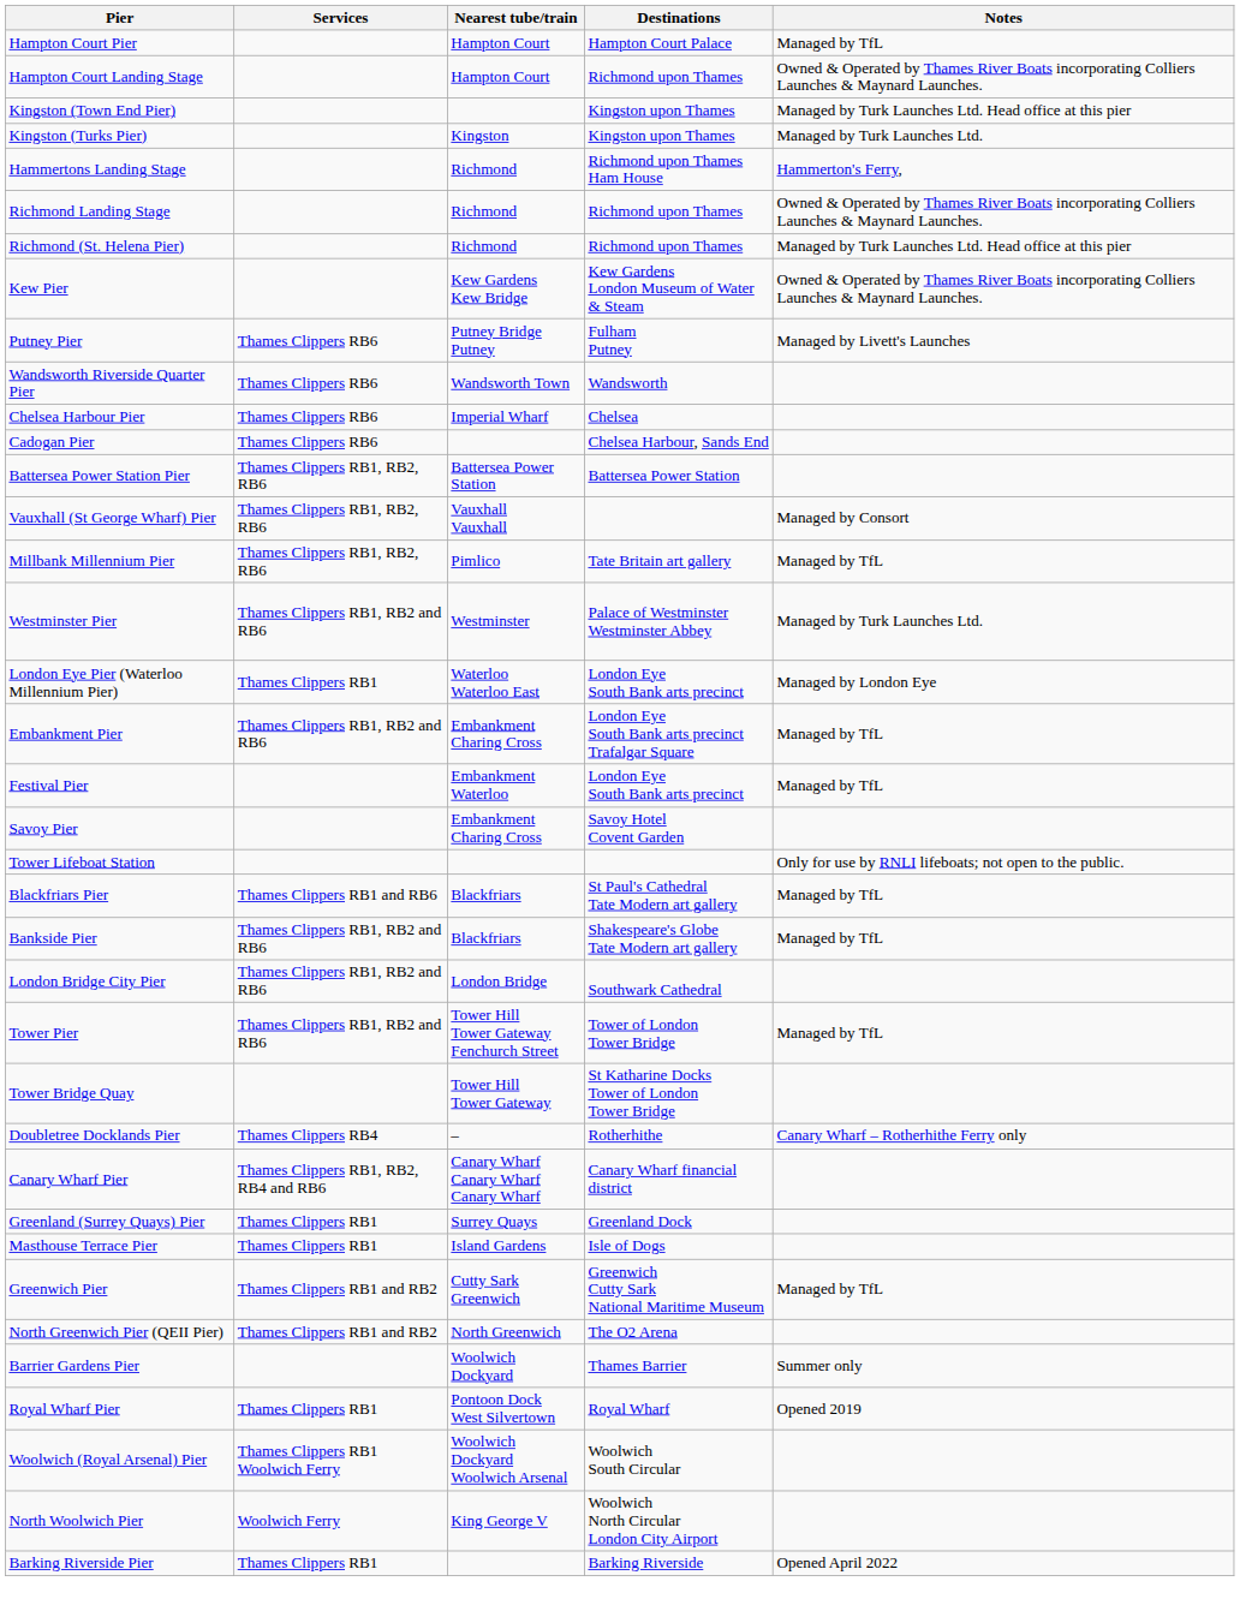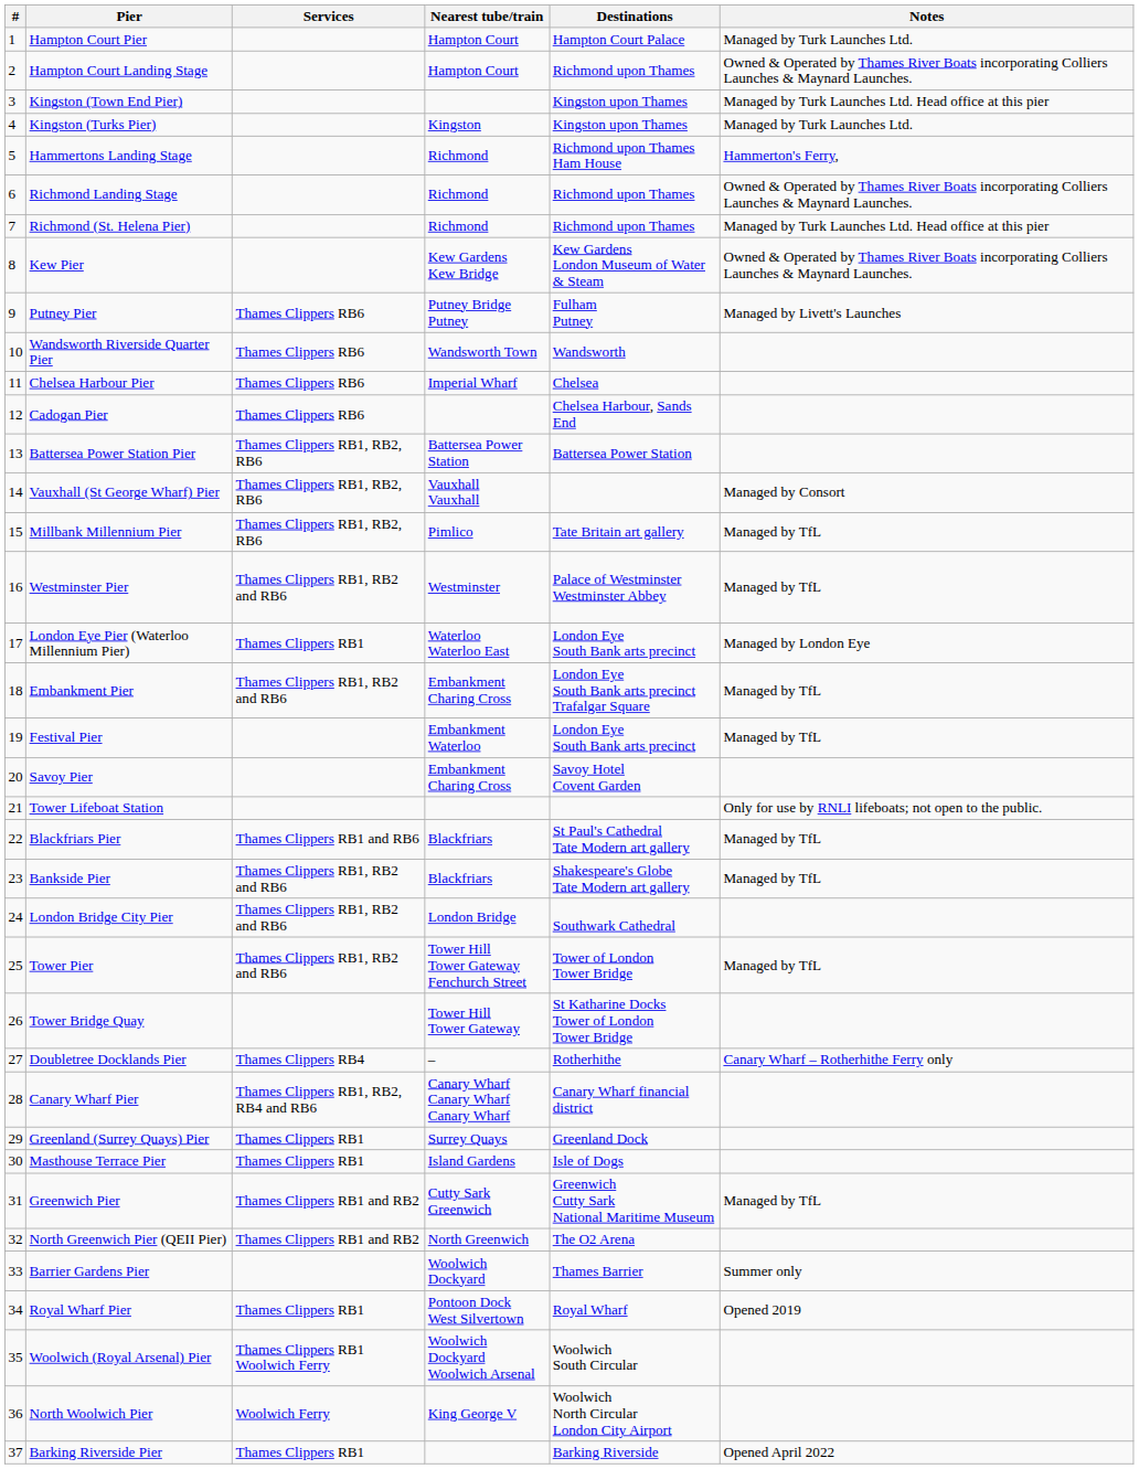 <table class="wikitable sortable">
 <tr>
+<th>#</th>
 <th>Pier</th>
 <th>Services</th>
 <th>Nearest tube/train</th>
 <th>Destinations</th>
 <th>Notes</th>
 </tr>
 <tr>
+<td>1</td>
 <td><a href='#'>Hampton Court Pier</a></td>
 <td></td>
 <td> <a href='#'>Hampton Court</a></td>
 <td><a href='#'>Hampton Court Palace</a></td>
-<td>Managed by TfL</td>
+<td>Managed by Turk Launches Ltd.</td>
 </tr>
 <tr>
+<td>2</td>
 <td><a href='#'>Hampton Court Landing Stage</a></td>
 <td></td>
 <td> <a href='#'>Hampton Court</a></td>
 <td><a href='#'>Richmond upon Thames</a></td>
 <td>Owned & Operated by <a href='#'>Thames River Boats</a> incorporating Colliers Launches & Maynard Launches.</td>
 </tr>
 <tr>
+<td>3</td>
 <td><a href='#'>Kingston (Town End Pier)</a></td>
 <td></td>
 <td></td>
 <td><a href='#'>Kingston upon Thames</a></td>
 <td>Managed by Turk Launches Ltd. Head office at this pier</td>
 </tr>
 <tr>
+<td>4</td>
 <td><a href='#'>Kingston (Turks Pier)</a></td>
 <td></td>
 <td> <a href='#'>Kingston</a></td>
 <td><a href='#'>Kingston upon Thames</a></td>
 <td>Managed by Turk Launches Ltd.</td>
 </tr>
 <tr>
+<td>5</td>
 <td><a href='#'>Hammertons Landing Stage</a></td>
 <td></td>
 <td>   <a href='#'>Richmond</a></td>
 <td><a href='#'>Richmond upon Thames</a><br><a href='#'>Ham House</a></td>
 <td><a href='#'>Hammerton's Ferry</a>,</td>
 </tr>
 <tr>
+<td>6</td>
 <td><a href='#'>Richmond Landing Stage</a></td>
 <td></td>
 <td>   <a href='#'>Richmond</a></td>
 <td><a href='#'>Richmond upon Thames</a></td>
 <td>Owned & Operated by <a href='#'>Thames River Boats</a> incorporating Colliers Launches & Maynard Launches.</td>
 </tr>
 <tr>
+<td>7</td>
 <td><a href='#'>Richmond (St. Helena Pier)</a></td>
 <td></td>
 <td>   <a href='#'>Richmond</a></td>
 <td><a href='#'>Richmond upon Thames</a></td>
 <td>Managed by Turk Launches Ltd. Head office at this pier</td>
 </tr>
 <tr>
+<td>8</td>
 <td><a href='#'>Kew Pier</a></td>
 <td></td>
 <td>  <a href='#'>Kew Gardens</a><br> <a href='#'>Kew Bridge</a></td>
 <td><a href='#'>Kew Gardens</a><br><a href='#'>London Museum of Water & Steam</a></td>
 <td>Owned & Operated by <a href='#'>Thames River Boats</a> incorporating Colliers Launches & Maynard Launches.</td>
 </tr>
 <tr>
+<td>9</td>
 <td><a href='#'>Putney Pier</a></td>
 <td><a href='#'>Thames Clippers</a> RB6</td>
 <td> <a href='#'>Putney Bridge</a><br> <a href='#'>Putney</a></td>
 <td><a href='#'>Fulham</a><br><a href='#'>Putney</a></td>
 <td>Managed by Livett's Launches </td>
 </tr>
 <tr>
+<td>10</td>
 <td><a href='#'>Wandsworth Riverside Quarter Pier</a></td>
 <td><a href='#'>Thames Clippers</a> RB6</td>
 <td> <a href='#'>Wandsworth Town</a></td>
 <td><a href='#'>Wandsworth</a></td>
 <td></td>
 </tr>
 <tr>
+<td>11</td>
 <td><a href='#'>Chelsea Harbour Pier</a></td>
 <td><a href='#'>Thames Clippers</a> RB6</td>
 <td> <a href='#'>Imperial Wharf</a></td>
 <td><a href='#'>Chelsea</a></td>
 <td></td>
 </tr>
 <tr>
+<td>12</td>
 <td><a href='#'>Cadogan Pier</a></td>
 <td><a href='#'>Thames Clippers</a> RB6</td>
 <td></td>
 <td><a href='#'>Chelsea Harbour</a>, <a href='#'>Sands End</a></td>
 <td></td>
 </tr>
 <tr>
+<td>13</td>
 <td><a href='#'>Battersea Power Station Pier</a></td>
 <td><a href='#'>Thames Clippers</a> RB1, RB2, RB6</td>
 <td> <a href='#'>Battersea Power Station</a></td>
 <td><a href='#'>Battersea Power Station</a></td>
 <td></td>
 </tr>
 <tr>
+<td>14</td>
 <td><a href='#'>Vauxhall (St George Wharf) Pier</a></td>
 <td><a href='#'>Thames Clippers</a> RB1, RB2, RB6</td>
 <td> <a href='#'>Vauxhall</a><br> <a href='#'>Vauxhall</a></td>
 <td></td>
 <td>Managed by Consort</td>
 </tr>
 <tr>
+<td>15</td>
 <td><a href='#'>Millbank Millennium Pier</a></td>
 <td><a href='#'>Thames Clippers</a> RB1, RB2, RB6</td>
 <td> <a href='#'>Pimlico</a></td>
 <td><a href='#'>Tate Britain art gallery</a></td>
 <td>Managed by TfL</td>
 </tr>
 <tr>
+<td>16</td>
 <td><a href='#'>Westminster Pier</a></td>
 <td><br><a href='#'>Thames Clippers</a> RB1, RB2 and RB6<br><br></td>
 <td> <a href='#'>Westminster</a></td>
 <td><a href='#'>Palace of Westminster</a><br><a href='#'>Westminster Abbey</a></td>
-<td>Managed by Turk Launches Ltd.</td>
+<td>Managed by TfL</td>
 </tr>
 <tr>
+<td>17</td>
 <td><a href='#'>London Eye Pier</a> (Waterloo Millennium Pier)</td>
 <td><a href='#'>Thames Clippers</a> RB1</td>
 <td>  <a href='#'>Waterloo</a> <br>  <a href='#'>Waterloo East</a></td>
 <td><a href='#'>London Eye</a><br><a href='#'>South Bank arts precinct</a></td>
 <td>Managed by London Eye</td>
 </tr>
 <tr>
+<td>18</td>
 <td><a href='#'>Embankment Pier</a></td>
 <td><a href='#'>Thames Clippers</a> RB1, RB2 and RB6<br></td>
 <td> <a href='#'>Embankment</a><br>  <a href='#'>Charing Cross</a></td>
 <td><a href='#'>London Eye</a><br><a href='#'>South Bank arts precinct</a><br><a href='#'>Trafalgar Square</a></td>
 <td>Managed by TfL</td>
 </tr>
 <tr>
+<td>19</td>
 <td><a href='#'>Festival Pier</a></td>
 <td></td>
 <td> <a href='#'>Embankment</a><br>  <a href='#'>Waterloo</a></td>
 <td><a href='#'>London Eye</a><br><a href='#'>South Bank arts precinct</a></td>
 <td>Managed by TfL</td>
 </tr>
 <tr>
+<td>20</td>
 <td><a href='#'>Savoy Pier</a></td>
 <td></td>
 <td> <a href='#'>Embankment</a><br> <a href='#'>Charing Cross</a></td>
 <td><a href='#'>Savoy Hotel</a><br><a href='#'>Covent Garden</a></td>
 <td></td>
 </tr>
 <tr>
+<td>21</td>
 <td><a href='#'>Tower Lifeboat Station</a></td>
 <td></td>
 <td></td>
 <td></td>
 <td>Only for use by <a href='#'>RNLI</a> lifeboats; not open to the public.</td>
 </tr>
 <tr>
+<td>22</td>
 <td><a href='#'>Blackfriars Pier</a></td>
 <td><a href='#'>Thames Clippers</a> RB1 and RB6</td>
 <td>  <a href='#'>Blackfriars</a></td>
 <td><a href='#'>St Paul's Cathedral</a><br><a href='#'>Tate Modern art gallery</a></td>
 <td>Managed by TfL</td>
 </tr>
 <tr>
+<td>23</td>
 <td><a href='#'>Bankside Pier</a></td>
 <td><a href='#'>Thames Clippers</a> RB1, RB2 and RB6<br></td>
 <td>  <a href='#'>Blackfriars</a></td>
 <td><a href='#'>Shakespeare's Globe</a><br><a href='#'>Tate Modern art gallery</a></td>
 <td>Managed by TfL</td>
 </tr>
 <tr>
+<td>24</td>
 <td><a href='#'>London Bridge City Pier</a></td>
 <td><a href='#'>Thames Clippers</a> RB1, RB2 and RB6</td>
 <td>  <a href='#'>London Bridge</a></td>
 <td><br><a href='#'>Southwark Cathedral</a></td>
 <td></td>
 </tr>
 <tr>
+<td>25</td>
 <td><a href='#'>Tower Pier</a></td>
 <td><a href='#'>Thames Clippers</a> RB1, RB2 and RB6</td>
 <td> <a href='#'>Tower Hill</a><br>  <a href='#'>Tower Gateway</a> <br>  <a href='#'>Fenchurch Street</a></td>
 <td><a href='#'>Tower of London</a><br><a href='#'>Tower Bridge</a></td>
 <td>Managed by TfL</td>
 </tr>
 <tr>
+<td>26</td>
 <td><a href='#'>Tower Bridge Quay</a></td>
 <td></td>
 <td> <a href='#'>Tower Hill</a> <br>  <a href='#'>Tower Gateway</a></td>
 <td><a href='#'>St Katharine Docks</a><br><a href='#'>Tower of London</a><br><a href='#'>Tower Bridge</a></td>
 <td></td>
 </tr>
 <tr>
+<td>27</td>
 <td><a href='#'>Doubletree Docklands Pier</a></td>
 <td><a href='#'>Thames Clippers</a> RB4</td>
 <td>–</td>
 <td><a href='#'>Rotherhithe</a></td>
 <td><a href='#'>Canary Wharf – Rotherhithe Ferry</a> only</td>
 </tr>
 <tr>
+<td>28</td>
 <td><a href='#'>Canary Wharf Pier</a></td>
 <td><a href='#'>Thames Clippers</a> RB1, RB2, RB4 and RB6</td>
 <td> <a href='#'>Canary Wharf</a><br> <a href='#'>Canary Wharf</a> <br> <a href='#'>Canary Wharf</a></td>
 <td><a href='#'>Canary Wharf financial district</a></td>
 <td></td>
 </tr>
 <tr>
+<td>29</td>
 <td><a href='#'>Greenland (Surrey Quays) Pier</a></td>
 <td><a href='#'>Thames Clippers</a> RB1</td>
 <td> <a href='#'>Surrey Quays</a></td>
 <td><a href='#'>Greenland Dock</a></td>
 <td></td>
 </tr>
 <tr>
+<td>30</td>
 <td><a href='#'>Masthouse Terrace Pier</a></td>
 <td><a href='#'>Thames Clippers</a> RB1</td>
 <td> <a href='#'>Island Gardens</a></td>
 <td><a href='#'>Isle of Dogs</a></td>
 <td></td>
 </tr>
 <tr>
+<td>31</td>
 <td><a href='#'>Greenwich Pier</a></td>
 <td><br><a href='#'>Thames Clippers</a> RB1 and RB2<br><br></td>
 <td> <a href='#'>Cutty Sark</a><br>  <a href='#'>Greenwich</a></td>
 <td><a href='#'>Greenwich</a> <br><a href='#'>Cutty Sark</a><br><a href='#'>National Maritime Museum</a></td>
 <td>Managed by TfL</td>
 </tr>
 <tr>
+<td>32</td>
 <td><a href='#'>North Greenwich Pier</a> (QEII Pier)</td>
 <td><a href='#'>Thames Clippers</a> RB1 and RB2</td>
 <td> <a href='#'>North Greenwich</a></td>
 <td><a href='#'>The O2 Arena</a></td>
 <td></td>
 </tr>
 <tr>
+<td>33</td>
 <td><a href='#'>Barrier Gardens Pier</a></td>
 <td></td>
 <td> <a href='#'>Woolwich Dockyard</a></td>
 <td><a href='#'>Thames Barrier</a></td>
 <td>Summer only</td>
 </tr>
 <tr>
+<td>34</td>
 <td><a href='#'>Royal Wharf Pier</a></td>
 <td><a href='#'>Thames Clippers</a> RB1</td>
 <td> <a href='#'>Pontoon Dock</a><br> <a href='#'>West Silvertown</a></td>
 <td><a href='#'>Royal Wharf</a></td>
 <td>Opened 2019</td>
 </tr>
 <tr>
+<td>35</td>
 <td><a href='#'>Woolwich (Royal Arsenal) Pier</a></td>
 <td><a href='#'>Thames Clippers</a> RB1<br><a href='#'>Woolwich Ferry</a></td>
 <td> <a href='#'>Woolwich Dockyard</a><br>  <a href='#'>Woolwich Arsenal</a></td>
 <td>Woolwich<br>South Circular</td>
 <td></td>
 </tr>
 <tr>
+<td>36</td>
 <td><a href='#'>North Woolwich Pier</a></td>
 <td><a href='#'>Woolwich Ferry</a></td>
 <td> <a href='#'>King George V</a></td>
 <td>Woolwich<br>North Circular<br><a href='#'>London City Airport</a></td>
 <td></td>
 </tr>
 <tr>
+<td>37</td>
 <td><a href='#'>Barking Riverside Pier</a></td>
 <td><a href='#'>Thames Clippers</a> RB1</td>
 <td> </td>
 <td><a href='#'>Barking Riverside</a></td>
 <td>Opened April 2022</td>
 </tr>
 </table>
